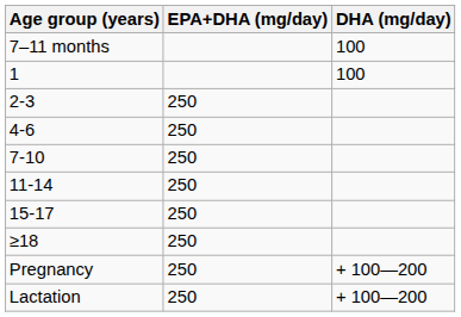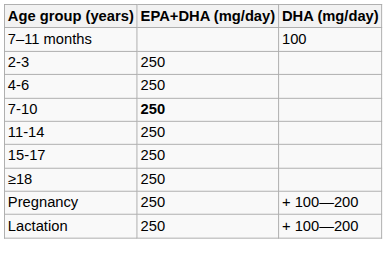 <table class="wikitable">
 <tr>
 <th>Age group (years)</th>
 <th>EPA+DHA (mg/day)</th>
 <th>DHA (mg/day)</th>
 </tr>
 <tr>
 <td>7–11 months</td>
-<td></td>
-<td>100</td>
-</tr>
-<tr>
-<td>1</td>
 <td></td>
 <td>100</td>
 </tr>
 <tr>
 <td>2-3</td>
 <td>250</td>
 <td></td>
 </tr>
 <tr>
 <td>4-6</td>
 <td>250</td>
 <td></td>
 </tr>
 <tr>
 <td>7-10</td>
-<td>250</td>
+<td><strong>250</strong></td>
 <td></td>
 </tr>
 <tr>
 <td>11-14</td>
 <td>250</td>
 <td></td>
 </tr>
 <tr>
 <td>15-17</td>
 <td>250</td>
 <td></td>
 </tr>
 <tr>
 <td>≥18</td>
 <td>250</td>
 <td></td>
 </tr>
 <tr>
 <td>Pregnancy</td>
 <td>250</td>
 <td>+ 100—200</td>
 </tr>
 <tr>
 <td>Lactation</td>
 <td>250</td>
 <td>+ 100—200</td>
 </tr>
 </table>
